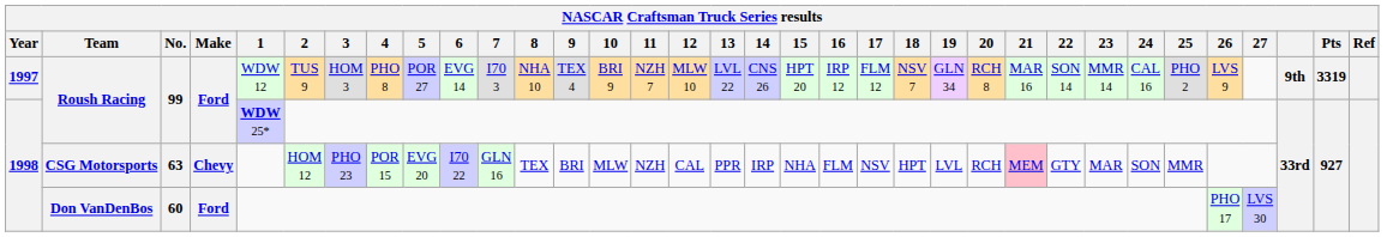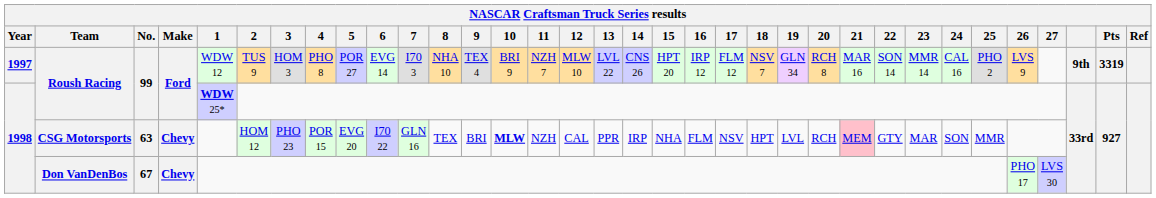 <table class="wikitable" style="text-align:center; font-size:75%">
 <tr>
 <th colspan=45><a href='#'>NASCAR</a> <a href='#'>Craftsman Truck Series</a> results</th>
 </tr>
 <tr>
 <th>Year</th>
 <th>Team</th>
 <th>No.</th>
 <th>Make</th>
 <th>1</th>
 <th>2</th>
 <th>3</th>
 <th>4</th>
 <th>5</th>
 <th>6</th>
 <th>7</th>
 <th>8</th>
 <th>9</th>
 <th>10</th>
 <th>11</th>
 <th>12</th>
 <th>13</th>
 <th>14</th>
 <th>15</th>
 <th>16</th>
 <th>17</th>
 <th>18</th>
 <th>19</th>
 <th>20</th>
 <th>21</th>
 <th>22</th>
 <th>23</th>
 <th>24</th>
 <th>25</th>
 <th>26</th>
 <th>27</th>
 <th></th>
 <th>Pts</th>
 <th>Ref</th>
 </tr>
 <tr>
 <th><a href='#'>1997</a></th>
 <th rowspan=2><a href='#'>Roush Racing</a></th>
 <th rowspan=2>99</th>
 <th rowspan=2><a href='#'>Ford</a></th>
 <td style="background:#DFFFDF;"><a href='#'>WDW</a><br><small>12</small></td>
 <td style="background:#FFDF9F;"><a href='#'>TUS</a><br><small>9</small></td>
 <td style="background:#DFDFDF;"><a href='#'>HOM</a><br><small>3</small></td>
 <td style="background:#FFDF9F;"><a href='#'>PHO</a><br><small>8</small></td>
 <td style="background:#CFCFFF;"><a href='#'>POR</a><br><small>27</small></td>
 <td style="background:#DFFFDF;"><a href='#'>EVG</a><br><small>14</small></td>
 <td style="background:#DFDFDF;"><a href='#'>I70</a><br><small>3</small></td>
 <td style="background:#FFDF9F;"><a href='#'>NHA</a><br><small>10</small></td>
 <td style="background:#DFDFDF;"><a href='#'>TEX</a><br><small>4</small></td>
 <td style="background:#FFDF9F;"><a href='#'>BRI</a><br><small>9</small></td>
 <td style="background:#FFDF9F;"><a href='#'>NZH</a><br><small>7</small></td>
 <td style="background:#FFDF9F;"><a href='#'>MLW</a><br><small>10</small></td>
 <td style="background:#CFCFFF;"><a href='#'>LVL</a><br><small>22</small></td>
 <td style="background:#CFCFFF;"><a href='#'>CNS</a><br><small>26</small></td>
 <td style="background:#DFFFDF;"><a href='#'>HPT</a><br><small>20</small></td>
 <td style="background:#DFFFDF;"><a href='#'>IRP</a><br><small>12</small></td>
 <td style="background:#DFFFDF;"><a href='#'>FLM</a><br><small>12</small></td>
 <td style="background:#FFDF9F;"><a href='#'>NSV</a><br><small>7</small></td>
 <td style="background:#EFCFFF;"><a href='#'>GLN</a><br><small>34</small></td>
 <td style="background:#FFDF9F;"><a href='#'>RCH</a><br><small>8</small></td>
 <td style="background:#DFFFDF;"><a href='#'>MAR</a><br><small>16</small></td>
 <td style="background:#DFFFDF;"><a href='#'>SON</a><br><small>14</small></td>
 <td style="background:#DFFFDF;"><a href='#'>MMR</a><br><small>14</small></td>
 <td style="background:#DFFFDF;"><a href='#'>CAL</a><br><small>16</small></td>
 <td style="background:#DFDFDF;"><a href='#'>PHO</a><br><small>2</small></td>
 <td style="background:#FFDF9F;"><a href='#'>LVS</a><br><small>9</small></td>
 <td></td>
 <th>9th</th>
 <th>3319</th>
 <th></th>
 </tr>
 <tr>
 <th rowspan=3><a href='#'>1998</a></th>
 <td style="background:#CFCFFF;"><strong><a href='#'>WDW</a></strong><br><small>25*</small></td>
 <td colspan=26></td>
 <th rowspan=3>33rd</th>
 <th rowspan=3>927</th>
 <th rowspan=3></th>
 </tr>
 <tr>
 <th><a href='#'>CSG Motorsports</a></th>
 <th>63</th>
 <th><a href='#'>Chevy</a></th>
 <td></td>
 <td style="background:#DFFFDF;"><a href='#'>HOM</a><br><small>12</small></td>
 <td style="background:#CFCFFF;"><a href='#'>PHO</a><br><small>23</small></td>
 <td style="background:#DFFFDF;"><a href='#'>POR</a><br><small>15</small></td>
 <td style="background:#DFFFDF;"><a href='#'>EVG</a><br><small>20</small></td>
 <td style="background:#CFCFFF;"><a href='#'>I70</a><br><small>22</small></td>
 <td style="background:#DFFFDF;"><a href='#'>GLN</a><br><small>16</small></td>
 <td><a href='#'>TEX</a></td>
 <td><a href='#'>BRI</a></td>
-<td><a href='#'>MLW</a></td>
+<td><strong><a href='#'>MLW</a></strong></td>
 <td><a href='#'>NZH</a></td>
 <td><a href='#'>CAL</a></td>
 <td><a href='#'>PPR</a></td>
 <td><a href='#'>IRP</a></td>
 <td><a href='#'>NHA</a></td>
 <td><a href='#'>FLM</a></td>
 <td><a href='#'>NSV</a></td>
 <td><a href='#'>HPT</a></td>
 <td><a href='#'>LVL</a></td>
 <td><a href='#'>RCH</a></td>
 <td style="background: pink;"><a href='#'>MEM</a></td>
 <td><a href='#'>GTY</a></td>
 <td><a href='#'>MAR</a></td>
 <td><a href='#'>SON</a></td>
 <td><a href='#'>MMR</a></td>
 <td colspan=2></td>
 </tr>
 <tr>
 <th><a href='#'>Don VanDenBos</a></th>
-<th>60</th>
-<th><a href='#'>Ford</a></th>
+<th>67</th>
+<th><a href='#'>Chevy</a></th>
 <td colspan=25></td>
 <td style="background:#DFFFDF;"><a href='#'>PHO</a><br><small>17</small></td>
 <td style="background:#CFCFFF;"><a href='#'>LVS</a><br><small>30</small></td>
 </tr>
 </table>
